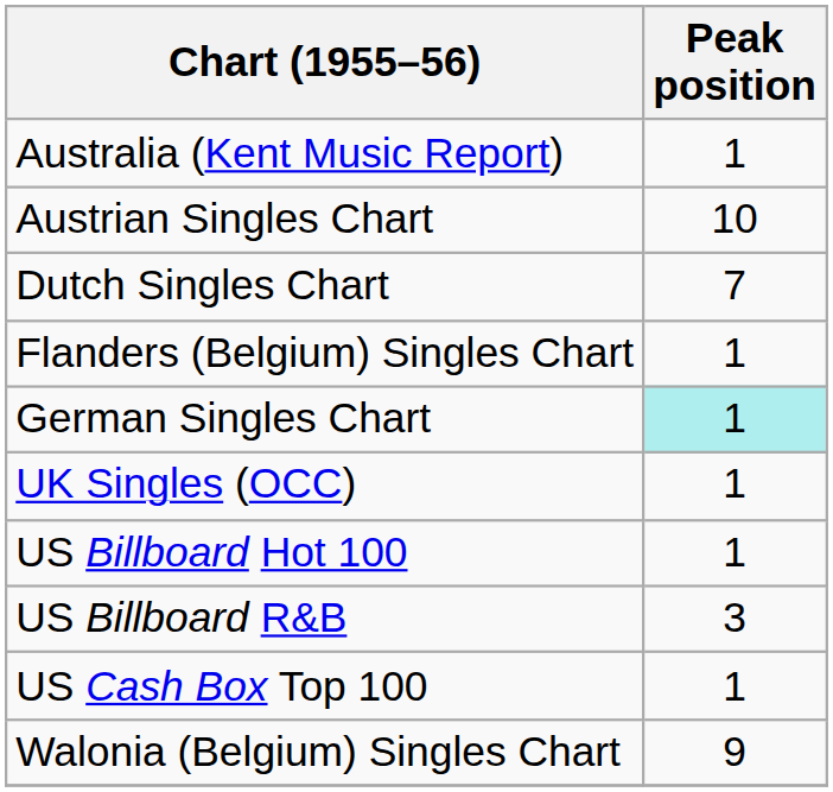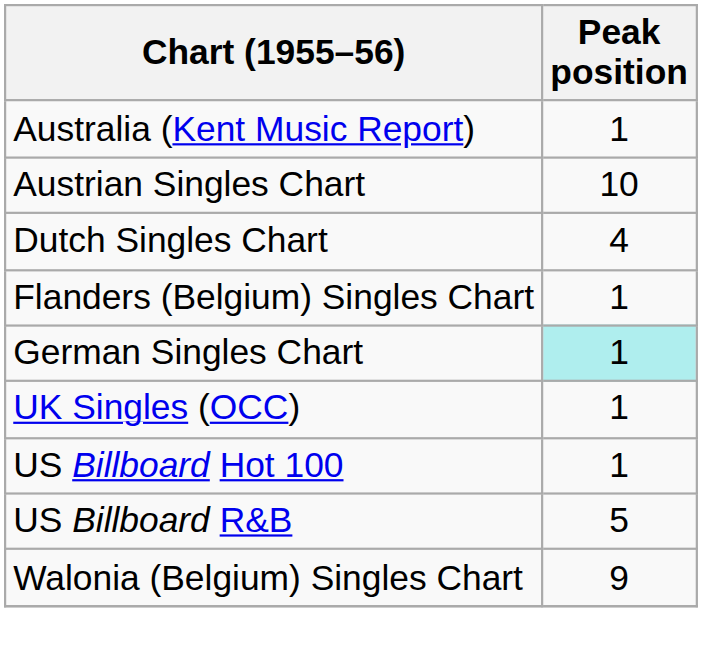 <table class="wikitable sortable">
 <tr>
 <th>Chart (1955–56)</th>
 <th>Peak<br>position</th>
 </tr>
 <tr>
 <td>Australia (<a href='#'>Kent Music Report</a>)</td>
 <td style="text-align:center;">1</td>
 </tr>
 <tr>
 <td>Austrian Singles Chart</td>
 <td style="text-align:center;">10</td>
 </tr>
 <tr>
 <td>Dutch Singles Chart</td>
-<td align="center">7</td>
+<td align="center">4</td>
 </tr>
 <tr>
 <td>Flanders (Belgium) Singles Chart</td>
 <td style="text-align:center;">1</td>
 </tr>
 <tr>
 <td>German Singles Chart</td>
 <td style="background: paleturquoise; text-align:center;">1</td>
 </tr>
 <tr>
 <td><a href='#'>UK Singles</a> (<a href='#'>OCC</a>)</td>
 <td style="text-align:center;">1</td>
 </tr>
 <tr>
 <td>US <em><a href='#'>Billboard</a></em> <a href='#'>Hot 100</a></td>
 <td style="text-align:center;">1</td>
 </tr>
 <tr>
 <td>US <em>Billboard</em> <a href='#'>R&B</a></td>
-<td style="text-align:center;">3</td>
-</tr>
-<tr>
-<td>US <a href='#'><em>Cash Box</em></a> Top 100</td>
-<td align="center">1</td>
+<td style="text-align:center;">5</td>
 </tr>
 <tr>
 <td>Walonia (Belgium) Singles Chart</td>
 <td style="text-align:center;">9</td>
 </tr>
 <tr>
 </tr>
 </table>
